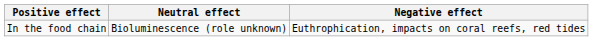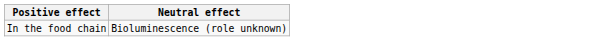 <table class="wikitable">
 <tr>
 <th>Positive effect</th>
 <th>Neutral effect</th>
-<th>Negative effect</th>
 </tr>
 <tr>
 <td>In the food chain</td>
 <td>Bioluminescence (role unknown)</td>
-<td>Euthrophication, impacts on coral reefs, red tides</td>
 </tr>
 </table>
